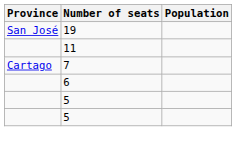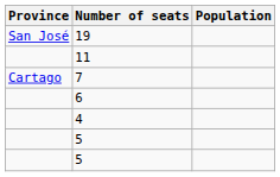 <table class="wikitable">
 <tr>
 <th>Province</th>
 <th>Number of seats</th>
 <th>Population<br></th>
 </tr>
 <tr>
 <td> <a href='#'>San José</a></td>
 <td>19</td>
 <td></td>
 </tr>
 <tr>
 <td></td>
 <td>11</td>
 <td></td>
 </tr>
 <tr>
 <td> <a href='#'>Cartago</a></td>
 <td>7</td>
 <td></td>
 </tr>
 <tr>
 <td></td>
 <td>6</td>
 <td></td>
 </tr>
 <tr>
 <td></td>
+<td>4</td>
+<td></td>
+</tr>
+<tr>
+<td></td>
 <td>5</td>
 <td></td>
 </tr>
 <tr>
 <td></td>
 <td>5</td>
 <td></td>
 </tr>
 </table>
